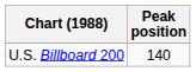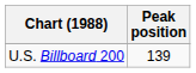 <table class="wikitable">
 <tr>
 <th align="left">Chart (1988)</th>
 <th align="left">Peak<br>position</th>
 </tr>
 <tr>
 </tr>
 <tr>
 <td align="left">U.S. <a href='#'><em>Billboard</em> 200</a></td>
-<td align="center">140</td>
+<td align="center">139</td>
 </tr>
 </table>
